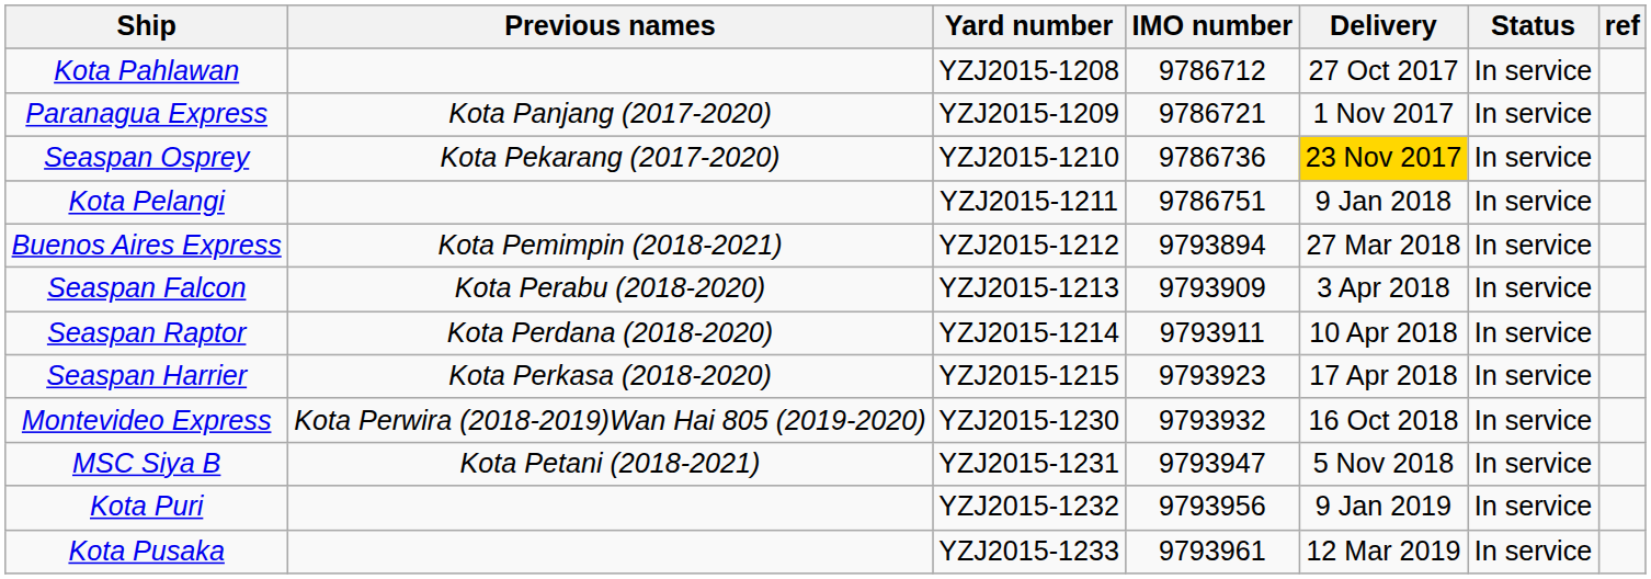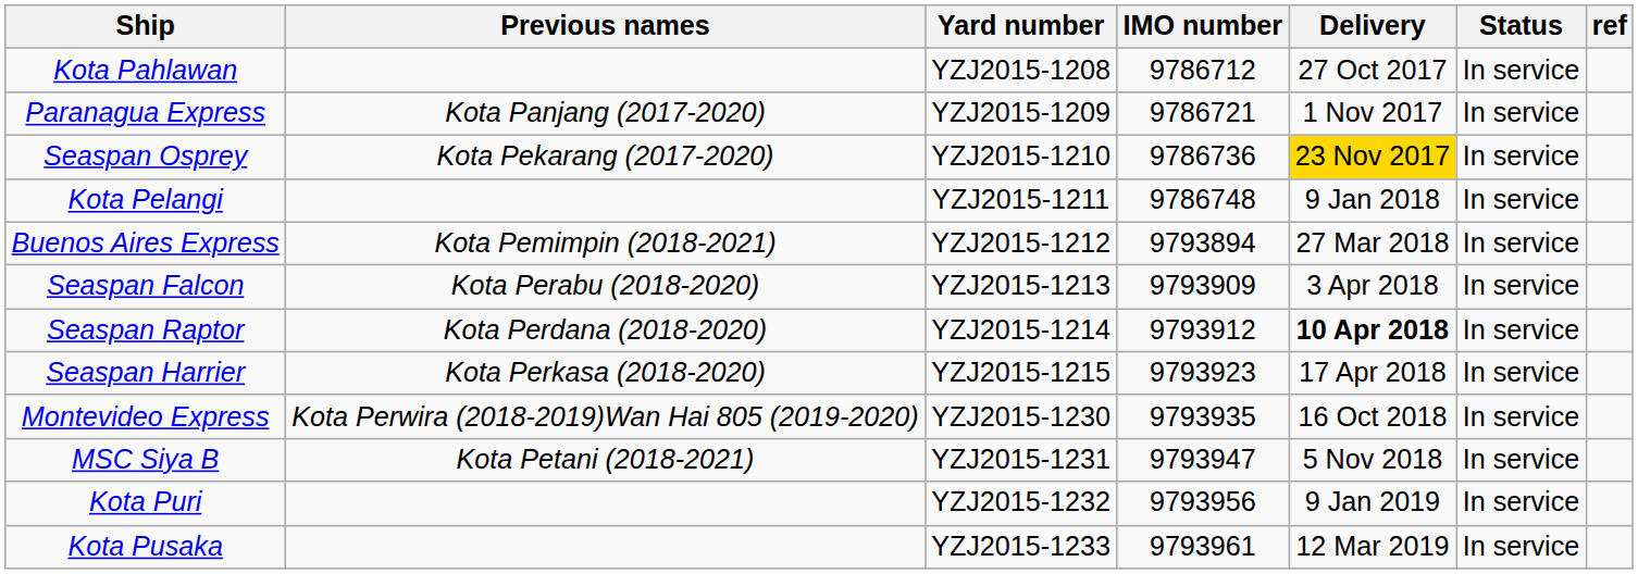 <table class="wikitable" style="text-align:center">
 <tr>
 <th>Ship</th>
 <th>Previous names</th>
 <th>Yard number</th>
 <th>IMO number</th>
 <th>Delivery</th>
 <th>Status</th>
 <th>ref</th>
 </tr>
 <tr>
 <td><em><a href='#'>Kota Pahlawan</a></em></td>
 <td></td>
 <td>YZJ2015-1208</td>
 <td>9786712</td>
 <td>27 Oct 2017</td>
 <td>In service</td>
 <td></td>
 </tr>
 <tr>
 <td><em><a href='#'>Paranagua Express</a></em></td>
 <td><em>Kota Panjang (2017-2020)</em></td>
 <td>YZJ2015-1209</td>
 <td>9786721</td>
 <td>1 Nov 2017</td>
 <td>In service</td>
 <td></td>
 </tr>
 <tr>
 <td><em><a href='#'>Seaspan Osprey</a></em></td>
 <td><em>Kota Pekarang (2017-2020)</em></td>
 <td>YZJ2015-1210</td>
 <td>9786736</td>
 <td style="background: gold;">23 Nov 2017</td>
 <td>In service</td>
 <td></td>
 </tr>
 <tr>
 <td><em><a href='#'>Kota Pelangi</a></em></td>
 <td></td>
 <td>YZJ2015-1211</td>
-<td>9786751</td>
+<td>9786748</td>
 <td>9 Jan 2018</td>
 <td>In service</td>
 <td></td>
 </tr>
 <tr>
 <td><em><a href='#'>Buenos Aires Express</a></em></td>
 <td><em>Kota Pemimpin (2018-2021)</em></td>
 <td>YZJ2015-1212</td>
 <td>9793894</td>
 <td>27 Mar 2018</td>
 <td>In service</td>
 <td></td>
 </tr>
 <tr>
 <td><em><a href='#'>Seaspan Falcon</a></em></td>
 <td><em>Kota Perabu (2018-2020)</em></td>
 <td>YZJ2015-1213</td>
 <td>9793909</td>
 <td>3 Apr 2018</td>
 <td>In service</td>
 <td></td>
 </tr>
 <tr>
 <td><em><a href='#'>Seaspan Raptor</a></em></td>
 <td><em>Kota Perdana (2018-2020)</em></td>
 <td>YZJ2015-1214</td>
-<td>9793911</td>
-<td>10 Apr 2018</td>
+<td>9793912</td>
+<td><strong>10 Apr 2018</strong></td>
 <td>In service</td>
 <td></td>
 </tr>
 <tr>
 <td><em><a href='#'>Seaspan Harrier</a></em></td>
 <td><em>Kota Perkasa (2018-2020)</em></td>
 <td>YZJ2015-1215</td>
 <td>9793923</td>
 <td>17 Apr 2018</td>
 <td>In service</td>
 <td></td>
 </tr>
 <tr>
 <td><em><a href='#'>Montevideo Express</a></em></td>
 <td><em>Kota Perwira (2018-2019)</em><em>Wan Hai 805 (2019-2020)</em></td>
 <td>YZJ2015-1230</td>
-<td>9793932</td>
+<td>9793935</td>
 <td>16 Oct 2018</td>
 <td>In service</td>
 <td></td>
 </tr>
 <tr>
 <td><em><a href='#'>MSC Siya B</a></em></td>
 <td><em>Kota Petani (2018-2021)</em></td>
 <td>YZJ2015-1231</td>
 <td>9793947</td>
 <td>5 Nov 2018</td>
 <td>In service</td>
 <td></td>
 </tr>
 <tr>
 <td><em><a href='#'>Kota Puri</a></em></td>
 <td></td>
 <td>YZJ2015-1232</td>
 <td>9793956</td>
 <td>9 Jan 2019</td>
 <td>In service</td>
 <td></td>
 </tr>
 <tr>
 <td><em><a href='#'>Kota Pusaka</a></em></td>
 <td></td>
 <td>YZJ2015-1233</td>
 <td>9793961</td>
 <td>12 Mar 2019</td>
 <td>In service</td>
 <td></td>
 </tr>
 </table>
